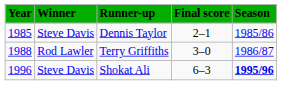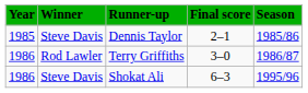 <table class="wikitable" style="margin: auto">
 <tr>
 <th style="text-align: center; background-color: #00af00">Year</th>
 <th style="text-align: left; background-color: #00af00">Winner</th>
 <th style="text-align: left; background-color: #00af00">Runner-up</th>
 <th style="text-align: left; background-color: #00af00">Final score</th>
 <th style="text-align: left; background-color: #00af00">Season</th>
 </tr>
 <tr>
 <td><a href='#'>1985</a></td>
 <td> <a href='#'>Steve Davis</a></td>
 <td> <a href='#'>Dennis Taylor</a></td>
 <td style="text-align: center">2–1</td>
 <td><a href='#'>1985/86</a></td>
 </tr>
 <tr>
-<td><a href='#'>1988</a></td>
+<td><a href='#'>1986</a></td>
 <td> <a href='#'>Rod Lawler</a></td>
 <td> <a href='#'>Terry Griffiths</a></td>
 <td style="text-align: center">3–0</td>
 <td><a href='#'>1986/87</a></td>
 </tr>
 <tr>
-<td><a href='#'>1996</a></td>
+<td><a href='#'>1986</a></td>
 <td> <a href='#'>Steve Davis</a></td>
 <td> <a href='#'>Shokat Ali</a></td>
 <td style="text-align: center">6–3</td>
-<td><strong><a href='#'>1995/96</a></strong></td>
+<td><a href='#'>1995/96</a></td>
 </tr>
 </table>
